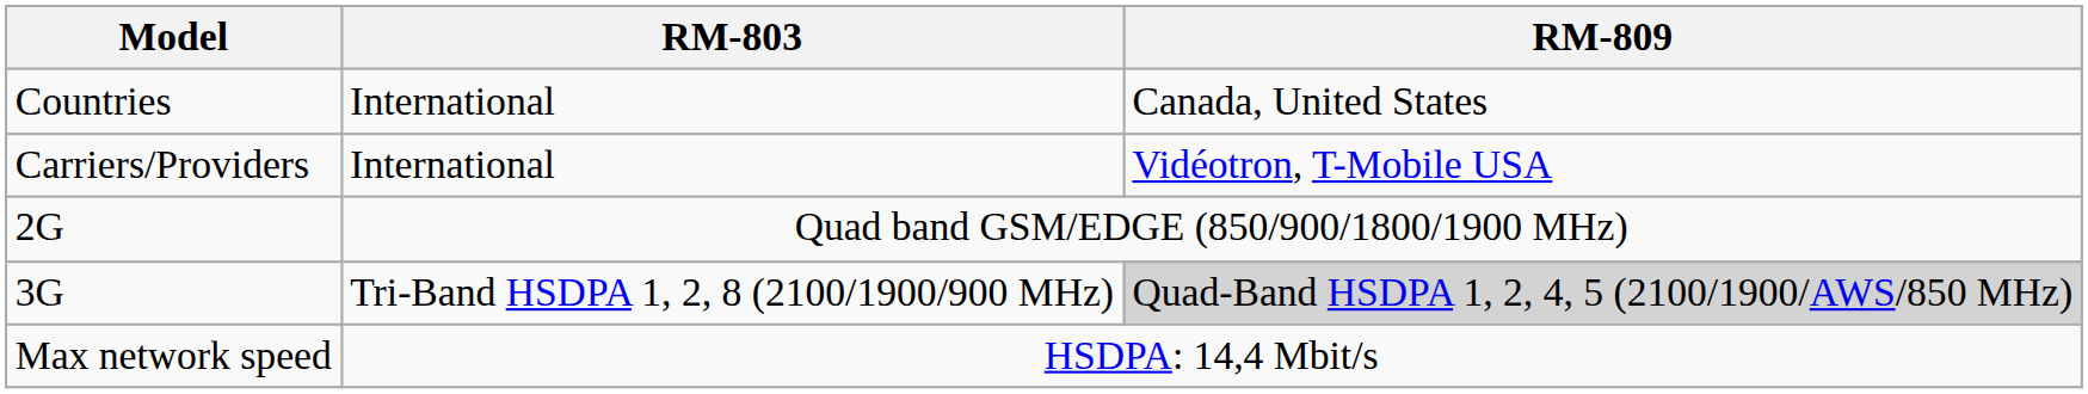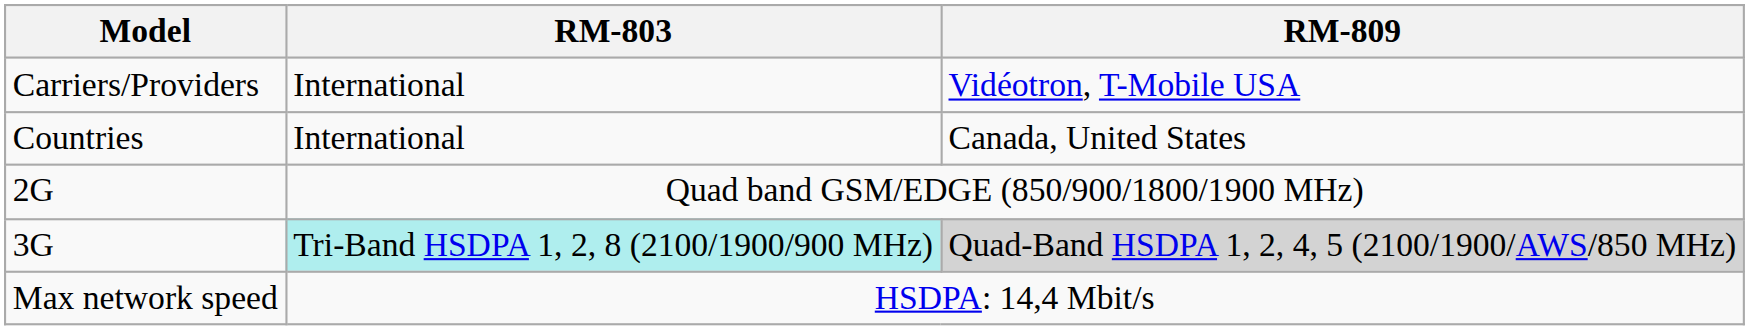 <table class="wikitable">
 <tr>
 <th>Model</th>
 <th>RM-803</th>
 <th>RM-809</th>
 </tr>
 <tr>
+<td>Carriers/Providers</td>
+<td>International</td>
+<td><a href='#'>Vidéotron</a>, <a href='#'>T-Mobile USA</a></td>
+</tr>
+<tr>
 <td>Countries</td>
 <td>International</td>
 <td>Canada, United States</td>
-</tr>
-<tr>
-<td>Carriers/Providers</td>
-<td>International</td>
-<td><a href='#'>Vidéotron</a>, <a href='#'>T-Mobile USA</a></td>
 </tr>
 <tr>
 <td>2G</td>
 <td colspan="2" style="text-align: center;">Quad band GSM/EDGE (850/900/1800/1900 MHz)</td>
 </tr>
 <tr>
 <td>3G</td>
-<td>Tri-Band <a href='#'>HSDPA</a> 1, 2, 8 (2100/1900/900 MHz)</td>
+<td style="background: paleturquoise;">Tri-Band <a href='#'>HSDPA</a> 1, 2, 8 (2100/1900/900 MHz)</td>
 <td style="background: lightgrey;">Quad-Band <a href='#'>HSDPA</a> 1, 2, 4, 5 (2100/1900/<a href='#'>AWS</a>/850 MHz)</td>
 </tr>
 <tr>
 <td>Max network speed</td>
 <td colspan="2" style="text-align: center;"><a href='#'>HSDPA</a>: 14,4 Mbit/s</td>
 </tr>
 </table>
